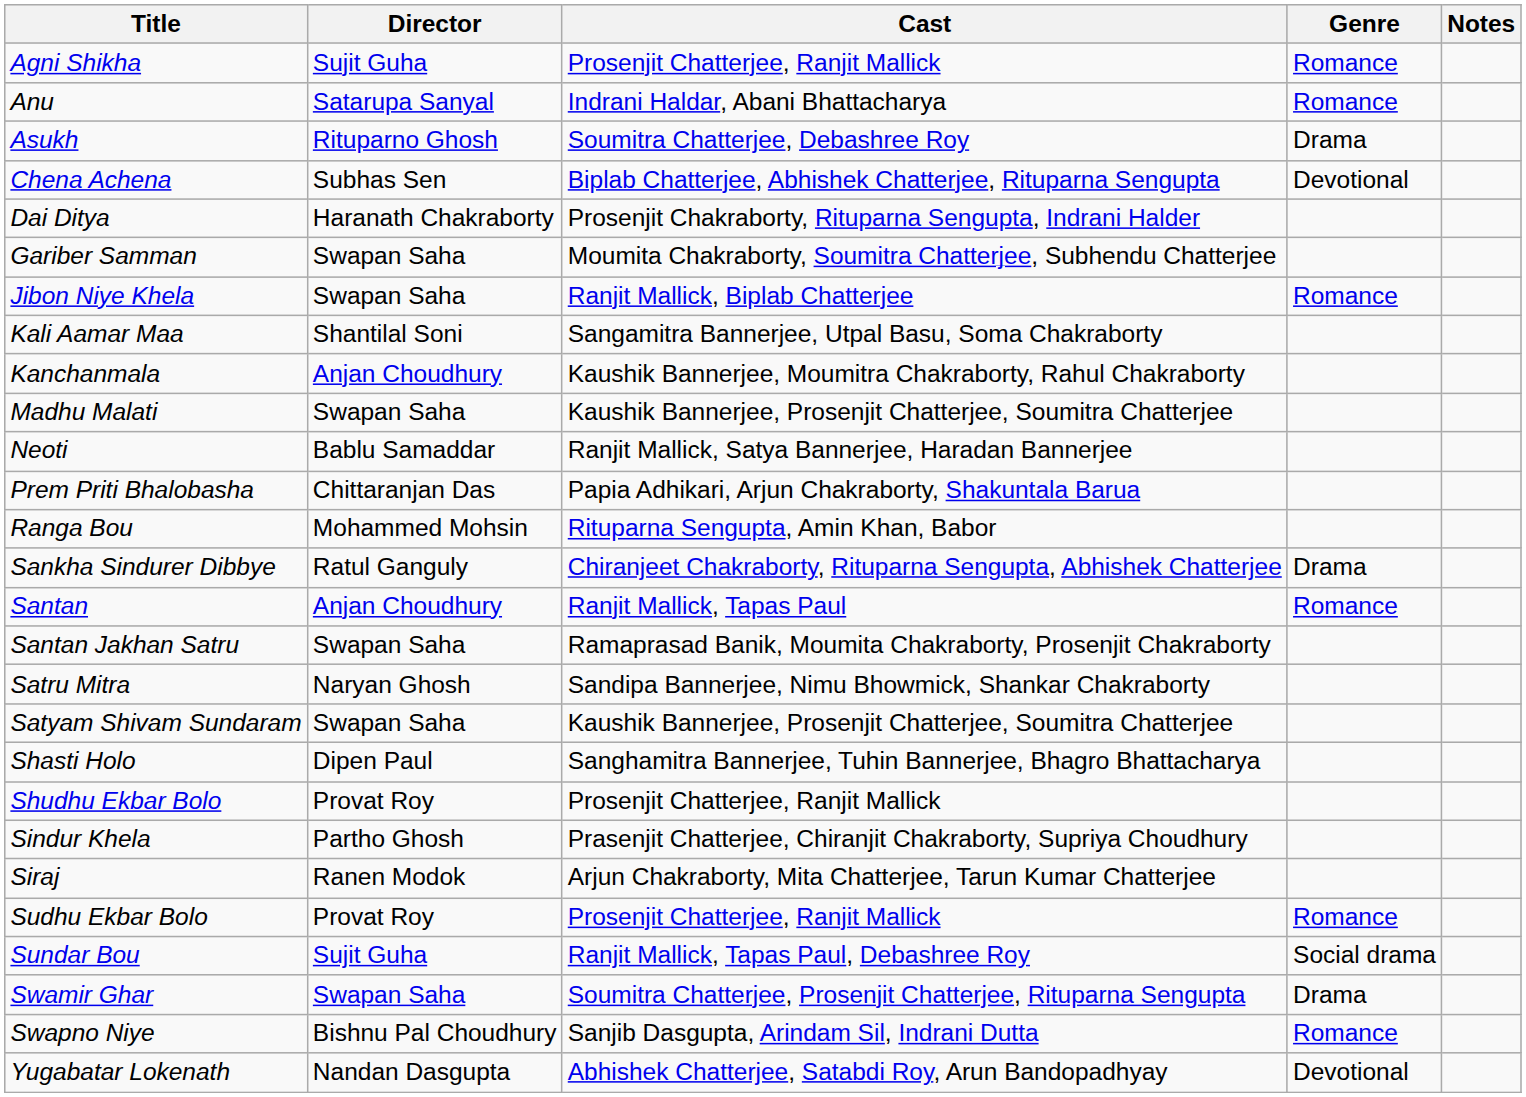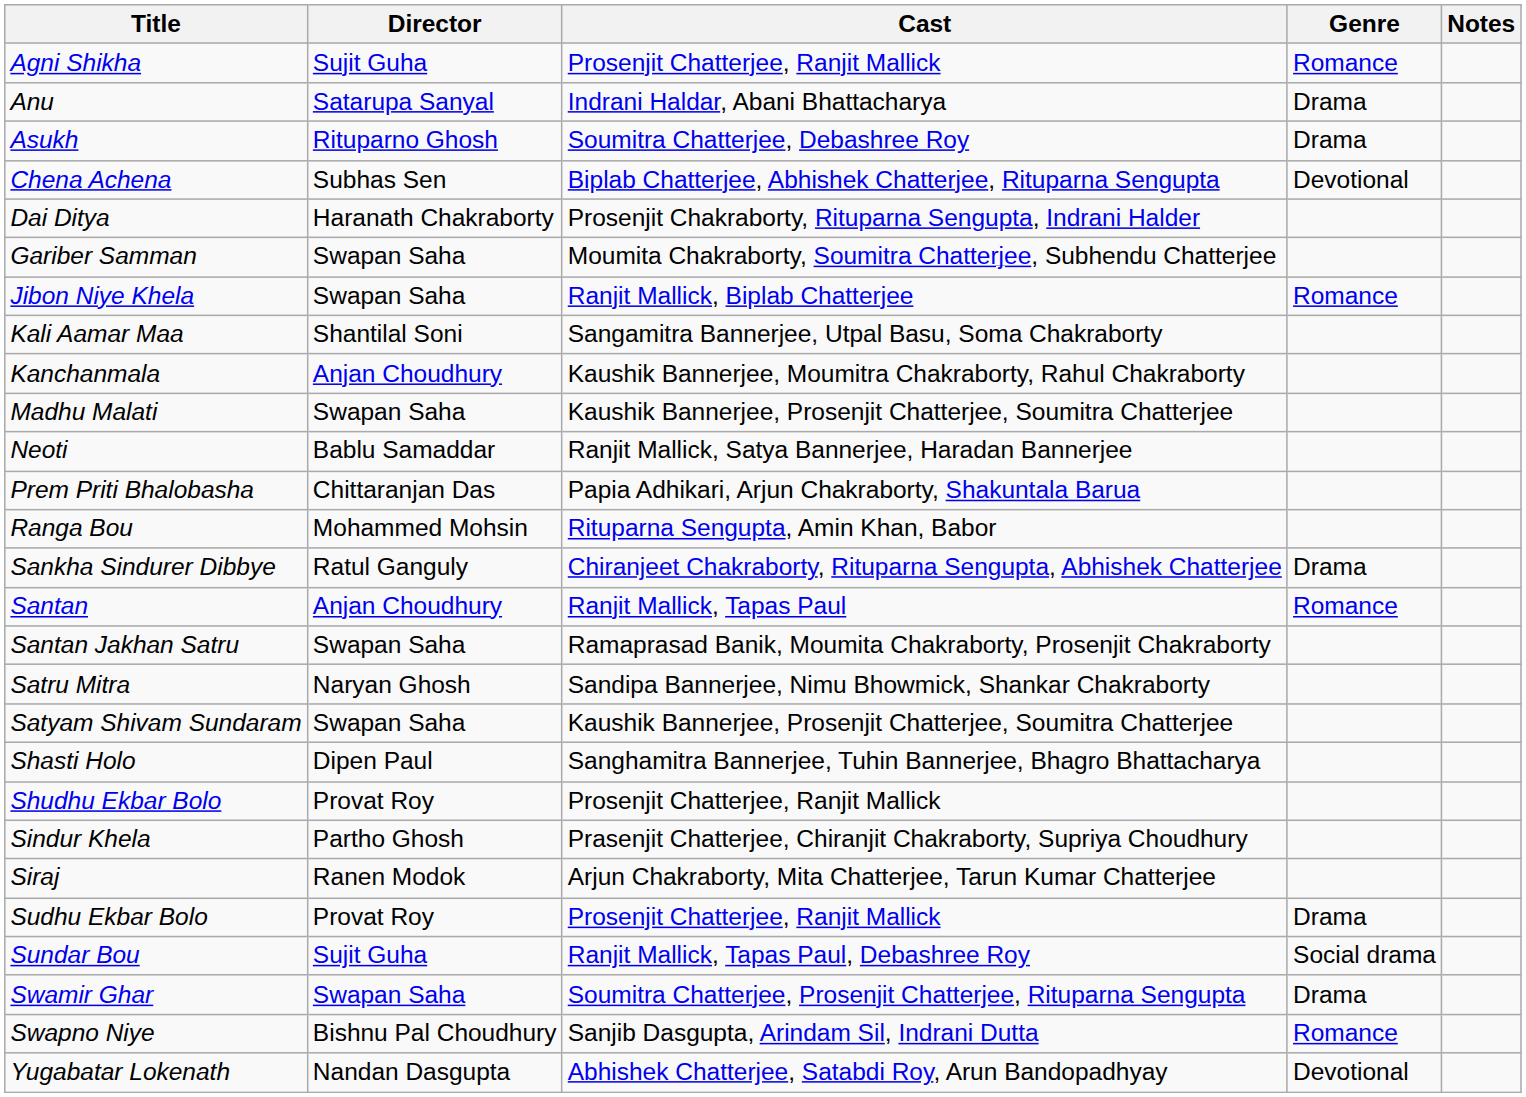 <table class="wikitable sortable" border="0">
 <tr>
 <th>Title</th>
 <th>Director</th>
 <th>Cast</th>
 <th>Genre</th>
 <th>Notes</th>
 </tr>
 <tr>
 <td><em><a href='#'>Agni Shikha</a></em></td>
 <td><a href='#'>Sujit Guha</a></td>
 <td><a href='#'>Prosenjit Chatterjee</a>, <a href='#'>Ranjit Mallick</a></td>
 <td><a href='#'>Romance</a></td>
 <td></td>
 </tr>
 <tr>
 <td><em>Anu</em></td>
 <td><a href='#'>Satarupa Sanyal</a></td>
 <td><a href='#'>Indrani Haldar</a>, Abani Bhattacharya</td>
-<td><a href='#'>Romance</a></td>
+<td>Drama</td>
 <td></td>
 </tr>
 <tr>
 <td><em><a href='#'>Asukh</a></em></td>
 <td><a href='#'>Rituparno Ghosh</a></td>
 <td><a href='#'>Soumitra Chatterjee</a>, <a href='#'>Debashree Roy</a></td>
 <td>Drama</td>
 <td></td>
 </tr>
 <tr>
 <td><em><a href='#'>Chena Achena</a></em></td>
 <td>Subhas Sen</td>
 <td><a href='#'>Biplab Chatterjee</a>, <a href='#'>Abhishek Chatterjee</a>, <a href='#'>Rituparna Sengupta</a></td>
 <td>Devotional</td>
 <td></td>
 </tr>
 <tr>
 <td><em>Dai Ditya</em></td>
 <td>Haranath Chakraborty</td>
 <td>Prosenjit Chakraborty, <a href='#'>Rituparna Sengupta</a>, <a href='#'>Indrani Halder</a></td>
 <td></td>
 <td></td>
 </tr>
 <tr>
 <td><em>Gariber Samman</em></td>
 <td>Swapan Saha</td>
 <td>Moumita Chakraborty, <a href='#'>Soumitra Chatterjee</a>, Subhendu Chatterjee</td>
 <td></td>
 <td></td>
 </tr>
 <tr>
 <td><em><a href='#'>Jibon Niye Khela</a></em></td>
 <td>Swapan Saha</td>
 <td><a href='#'>Ranjit Mallick</a>, <a href='#'>Biplab Chatterjee</a></td>
 <td><a href='#'>Romance</a></td>
 <td></td>
 </tr>
 <tr>
 <td><em>Kali Aamar Maa</em></td>
 <td>Shantilal Soni</td>
 <td>Sangamitra Bannerjee, Utpal Basu, Soma Chakraborty</td>
 <td></td>
 <td></td>
 </tr>
 <tr>
 <td><em>Kanchanmala</em></td>
 <td><a href='#'>Anjan Choudhury</a></td>
 <td>Kaushik Bannerjee, Moumitra Chakraborty, Rahul Chakraborty</td>
 <td></td>
 <td></td>
 </tr>
 <tr>
 <td><em>Madhu Malati</em></td>
 <td>Swapan Saha</td>
 <td>Kaushik Bannerjee, Prosenjit Chatterjee, Soumitra Chatterjee</td>
 <td></td>
 <td></td>
 </tr>
 <tr>
 <td><em>Neoti</em></td>
 <td>Bablu Samaddar</td>
 <td>Ranjit Mallick, Satya Bannerjee, Haradan Bannerjee</td>
 <td></td>
 <td></td>
 </tr>
 <tr>
 <td><em>Prem Priti Bhalobasha</em></td>
 <td>Chittaranjan Das</td>
 <td>Papia Adhikari, Arjun Chakraborty, <a href='#'>Shakuntala Barua</a></td>
 <td></td>
 <td></td>
 </tr>
 <tr>
 <td><em>Ranga Bou</em></td>
 <td>Mohammed Mohsin</td>
 <td><a href='#'>Rituparna Sengupta</a>, Amin Khan, Babor</td>
 <td></td>
 <td></td>
 </tr>
 <tr>
 <td><em>Sankha Sindurer Dibbye</em></td>
 <td>Ratul Ganguly</td>
 <td><a href='#'>Chiranjeet Chakraborty</a>, <a href='#'>Rituparna Sengupta</a>, <a href='#'>Abhishek Chatterjee</a></td>
 <td>Drama</td>
 <td></td>
 </tr>
 <tr>
 <td><em><a href='#'>Santan</a></em></td>
 <td><a href='#'>Anjan Choudhury</a></td>
 <td><a href='#'>Ranjit Mallick</a>, <a href='#'>Tapas Paul</a></td>
 <td><a href='#'>Romance</a></td>
 <td></td>
 </tr>
 <tr>
 <td><em>Santan Jakhan Satru</em></td>
 <td>Swapan Saha</td>
 <td>Ramaprasad Banik, Moumita Chakraborty, Prosenjit Chakraborty</td>
 <td></td>
 <td></td>
 </tr>
 <tr>
 <td><em>Satru Mitra</em></td>
 <td>Naryan Ghosh</td>
 <td>Sandipa Bannerjee, Nimu Bhowmick, Shankar Chakraborty</td>
 <td></td>
 <td></td>
 </tr>
 <tr>
 <td><em>Satyam Shivam Sundaram</em></td>
 <td>Swapan Saha</td>
 <td>Kaushik Bannerjee, Prosenjit Chatterjee, Soumitra Chatterjee</td>
 <td></td>
 <td></td>
 </tr>
 <tr>
 <td><em>Shasti Holo</em></td>
 <td>Dipen Paul</td>
 <td>Sanghamitra Bannerjee, Tuhin Bannerjee, Bhagro Bhattacharya</td>
 <td></td>
 <td></td>
 </tr>
 <tr>
 <td><em><a href='#'>Shudhu Ekbar Bolo</a></em></td>
 <td>Provat Roy</td>
 <td>Prosenjit Chatterjee, Ranjit Mallick</td>
 <td></td>
 <td></td>
 </tr>
 <tr>
 <td><em>Sindur Khela</em></td>
 <td>Partho Ghosh</td>
 <td>Prasenjit Chatterjee, Chiranjit Chakraborty, Supriya Choudhury</td>
 <td></td>
 <td></td>
 </tr>
 <tr>
 <td><em>Siraj</em></td>
 <td>Ranen Modok</td>
 <td>Arjun Chakraborty, Mita Chatterjee, Tarun Kumar Chatterjee</td>
 <td></td>
 <td></td>
 </tr>
 <tr>
 <td><em>Sudhu Ekbar Bolo</em></td>
 <td>Provat Roy</td>
 <td><a href='#'>Prosenjit Chatterjee</a>, <a href='#'>Ranjit Mallick</a></td>
-<td><a href='#'>Romance</a></td>
+<td>Drama</td>
 <td></td>
 </tr>
 <tr>
 <td><em><a href='#'>Sundar Bou</a></em></td>
 <td><a href='#'>Sujit Guha</a></td>
 <td><a href='#'>Ranjit Mallick</a>, <a href='#'>Tapas Paul</a>, <a href='#'>Debashree Roy</a></td>
 <td>Social drama</td>
 <td></td>
 </tr>
 <tr>
 <td><em><a href='#'>Swamir Ghar</a></em></td>
 <td><a href='#'>Swapan Saha</a></td>
 <td><a href='#'>Soumitra Chatterjee</a>, <a href='#'>Prosenjit Chatterjee</a>, <a href='#'>Rituparna Sengupta</a></td>
 <td>Drama</td>
 <td></td>
 </tr>
 <tr>
 <td><em>Swapno Niye</em></td>
 <td>Bishnu Pal Choudhury</td>
 <td>Sanjib Dasgupta, <a href='#'>Arindam Sil</a>, <a href='#'>Indrani Dutta</a></td>
 <td><a href='#'>Romance</a></td>
 <td></td>
 </tr>
 <tr>
 <td><em>Yugabatar Lokenath</em></td>
 <td>Nandan Dasgupta</td>
 <td><a href='#'>Abhishek Chatterjee</a>, <a href='#'>Satabdi Roy</a>, Arun Bandopadhyay</td>
 <td>Devotional</td>
 <td></td>
 </tr>
 <tr>
 </tr>
 </table>
